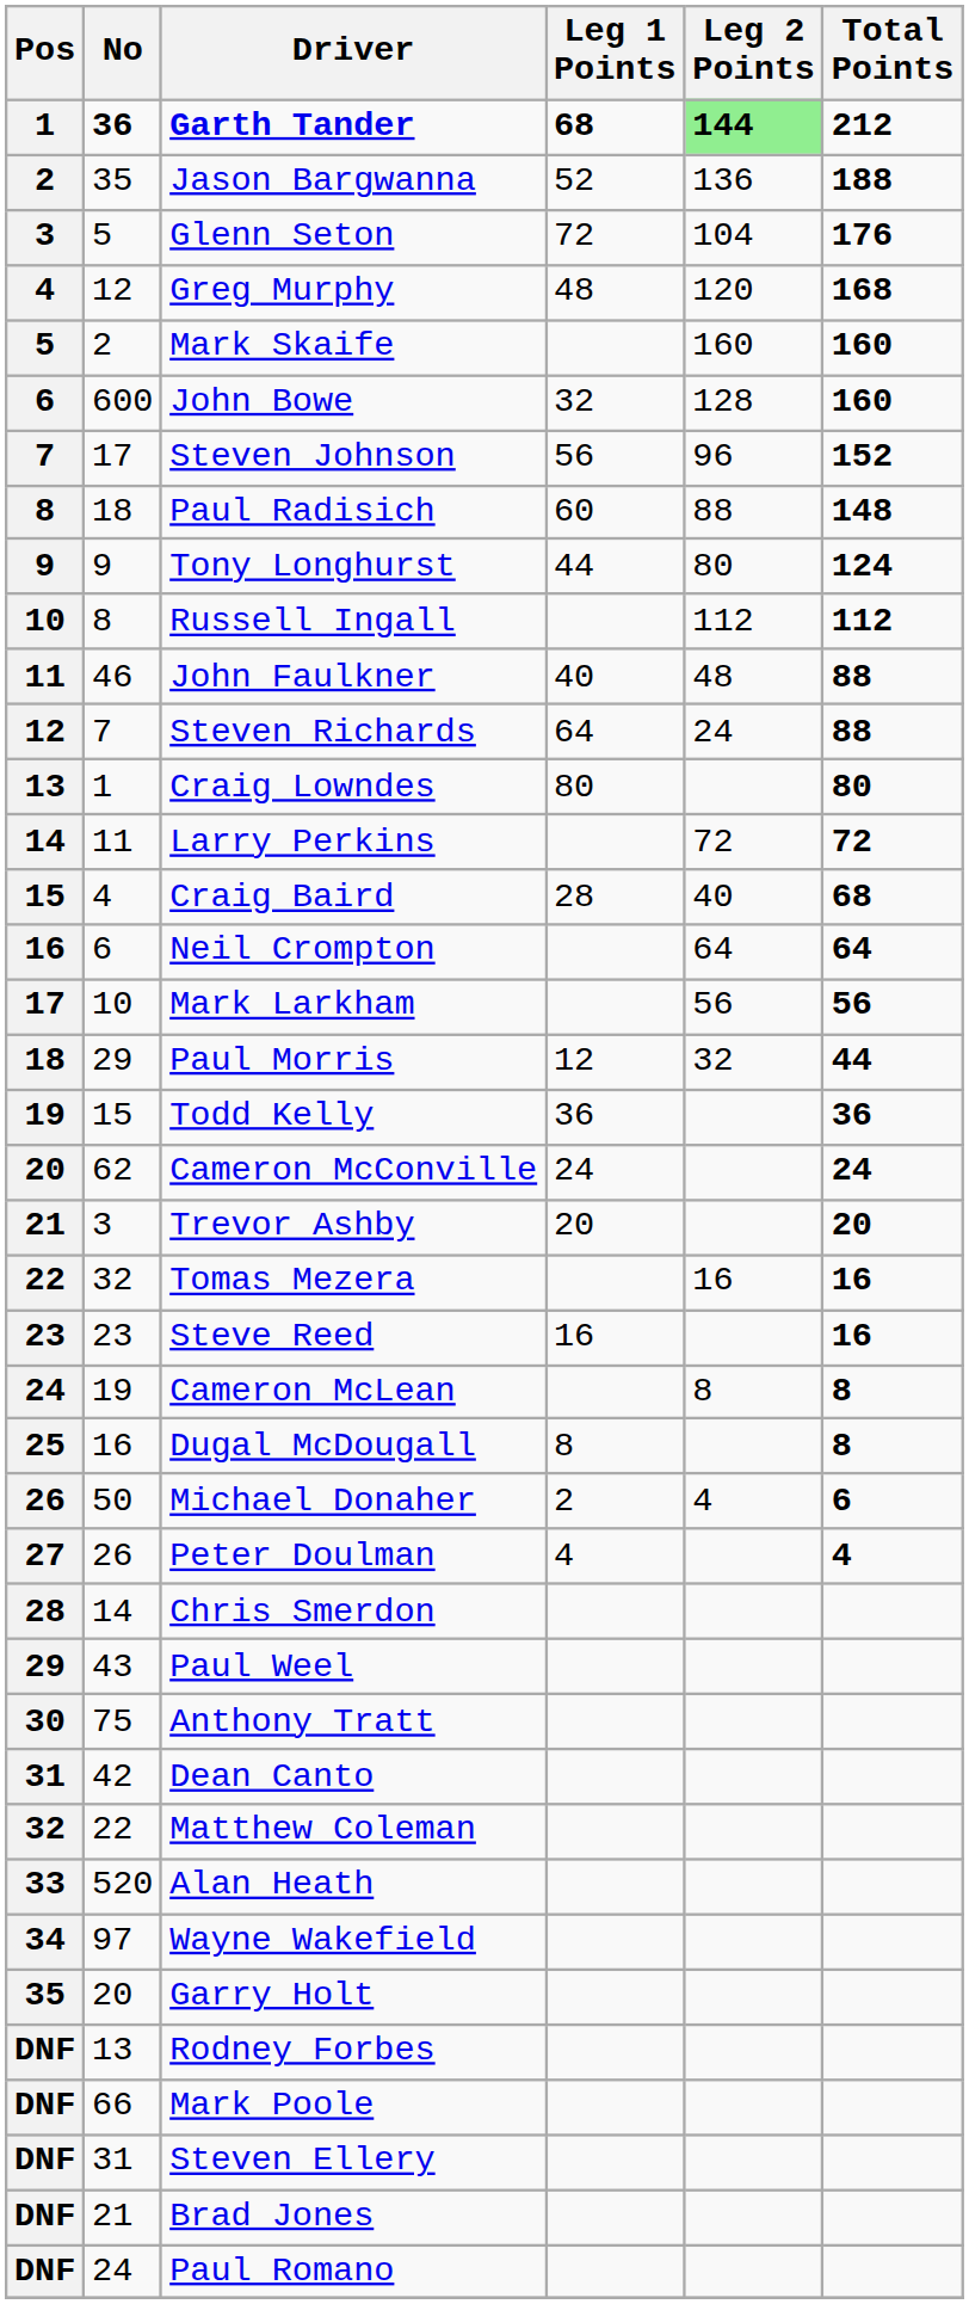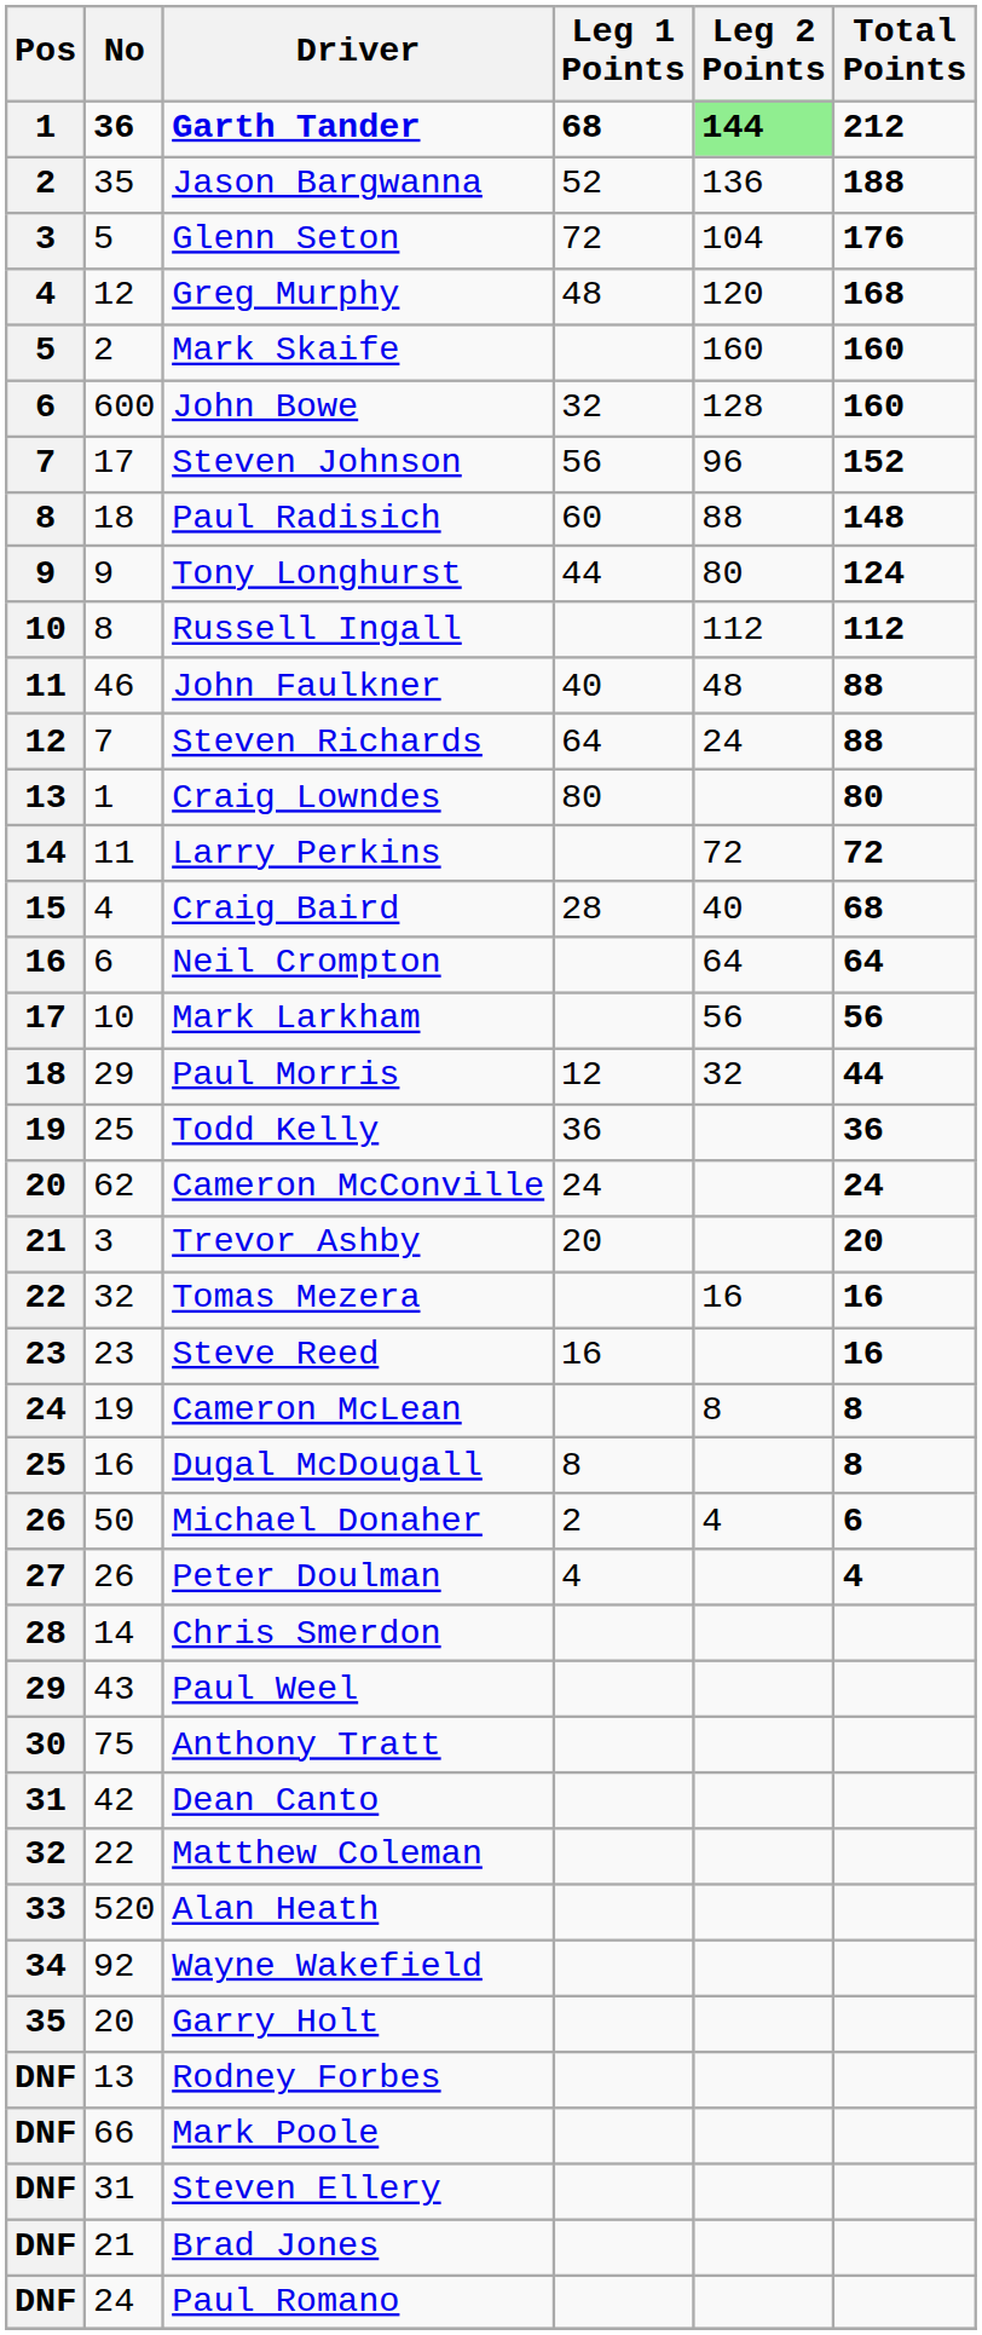 <table class="wikitable" style="font-size: 95%;">
 <tr>
 <th>Pos</th>
 <th>No</th>
 <th>Driver</th>
 <th>Leg 1<br>Points</th>
 <th>Leg 2<br>Points</th>
 <th>Total<br>Points</th>
 </tr>
 <tr style="font-weight:bold">
 <th>1</th>
 <td>36</td>
 <td> <a href='#'>Garth Tander</a></td>
 <td>68</td>
 <td style="background: lightgreen;">144</td>
 <td><strong>212</strong></td>
 </tr>
 <tr>
 <th>2</th>
 <td>35</td>
 <td> <a href='#'>Jason Bargwanna</a></td>
 <td>52</td>
 <td>136</td>
 <td><strong>188</strong></td>
 </tr>
 <tr>
 <th>3</th>
 <td>5</td>
 <td> <a href='#'>Glenn Seton</a></td>
 <td>72</td>
 <td>104</td>
 <td><strong>176</strong></td>
 </tr>
 <tr>
 <th>4</th>
 <td>12</td>
 <td> <a href='#'>Greg Murphy</a></td>
 <td>48</td>
 <td>120</td>
 <td><strong>168</strong></td>
 </tr>
 <tr>
 <th>5</th>
 <td>2</td>
 <td> <a href='#'>Mark Skaife</a></td>
 <td></td>
 <td>160</td>
 <td><strong>160</strong></td>
 </tr>
 <tr>
 <th>6</th>
 <td>600</td>
 <td> <a href='#'>John Bowe</a></td>
 <td>32</td>
 <td>128</td>
 <td><strong>160</strong></td>
 </tr>
 <tr>
 <th>7</th>
 <td>17</td>
 <td> <a href='#'>Steven Johnson</a></td>
 <td>56</td>
 <td>96</td>
 <td><strong>152</strong></td>
 </tr>
 <tr>
 <th>8</th>
 <td>18</td>
 <td> <a href='#'>Paul Radisich</a></td>
 <td>60</td>
 <td>88</td>
 <td><strong>148</strong></td>
 </tr>
 <tr>
 <th>9</th>
 <td>9</td>
 <td> <a href='#'>Tony Longhurst</a></td>
 <td>44</td>
 <td>80</td>
 <td><strong>124</strong></td>
 </tr>
 <tr>
 <th>10</th>
 <td>8</td>
 <td> <a href='#'>Russell Ingall</a></td>
 <td></td>
 <td>112</td>
 <td><strong>112</strong></td>
 </tr>
 <tr>
 <th>11</th>
 <td>46</td>
 <td> <a href='#'>John Faulkner</a></td>
 <td>40</td>
 <td>48</td>
 <td><strong>88</strong></td>
 </tr>
 <tr>
 <th>12</th>
 <td>7</td>
 <td> <a href='#'>Steven Richards</a></td>
 <td>64</td>
 <td>24</td>
 <td><strong>88</strong></td>
 </tr>
 <tr>
 <th>13</th>
 <td>1</td>
 <td> <a href='#'>Craig Lowndes</a></td>
 <td>80</td>
 <td></td>
 <td><strong>80</strong></td>
 </tr>
 <tr>
 <th>14</th>
 <td>11</td>
 <td> <a href='#'>Larry Perkins</a></td>
 <td></td>
 <td>72</td>
 <td><strong>72</strong></td>
 </tr>
 <tr>
 <th>15</th>
 <td>4</td>
 <td> <a href='#'>Craig Baird</a></td>
 <td>28</td>
 <td>40</td>
 <td><strong>68</strong></td>
 </tr>
 <tr>
 <th>16</th>
 <td>6</td>
 <td> <a href='#'>Neil Crompton</a></td>
 <td></td>
 <td>64</td>
 <td><strong>64</strong></td>
 </tr>
 <tr>
 <th>17</th>
 <td>10</td>
 <td> <a href='#'>Mark Larkham</a></td>
 <td></td>
 <td>56</td>
 <td><strong>56</strong></td>
 </tr>
 <tr>
 <th>18</th>
 <td>29</td>
 <td> <a href='#'>Paul Morris</a></td>
 <td>12</td>
 <td>32</td>
 <td><strong>44</strong></td>
 </tr>
 <tr>
 <th>19</th>
-<td>15</td>
+<td>25</td>
 <td> <a href='#'>Todd Kelly</a></td>
 <td>36</td>
 <td></td>
 <td><strong>36</strong></td>
 </tr>
 <tr>
 <th>20</th>
 <td>62</td>
 <td> <a href='#'>Cameron McConville</a></td>
 <td>24</td>
 <td></td>
 <td><strong>24</strong></td>
 </tr>
 <tr>
 <th>21</th>
 <td>3</td>
 <td> <a href='#'>Trevor Ashby</a></td>
 <td>20</td>
 <td></td>
 <td><strong>20</strong></td>
 </tr>
 <tr>
 <th>22</th>
 <td>32</td>
 <td> <a href='#'>Tomas Mezera</a></td>
 <td></td>
 <td>16</td>
 <td><strong>16</strong></td>
 </tr>
 <tr>
 <th>23</th>
 <td>23</td>
 <td> <a href='#'>Steve Reed</a></td>
 <td>16</td>
 <td></td>
 <td><strong>16</strong></td>
 </tr>
 <tr>
 <th>24</th>
 <td>19</td>
 <td> <a href='#'>Cameron McLean</a></td>
 <td></td>
 <td>8</td>
 <td><strong>8</strong></td>
 </tr>
 <tr>
 <th>25</th>
 <td>16</td>
 <td> <a href='#'>Dugal McDougall</a></td>
 <td>8</td>
 <td></td>
 <td><strong>8</strong></td>
 </tr>
 <tr>
 <th>26</th>
 <td>50</td>
 <td> <a href='#'>Michael Donaher</a></td>
 <td>2</td>
 <td>4</td>
 <td><strong>6</strong></td>
 </tr>
 <tr>
 <th>27</th>
 <td>26</td>
 <td> <a href='#'>Peter Doulman</a></td>
 <td>4</td>
 <td></td>
 <td><strong>4</strong></td>
 </tr>
 <tr>
 <th>28</th>
 <td>14</td>
 <td> <a href='#'>Chris Smerdon</a></td>
 <td></td>
 <td></td>
 <td></td>
 </tr>
 <tr>
 <th>29</th>
 <td>43</td>
 <td> <a href='#'>Paul Weel</a></td>
 <td></td>
 <td></td>
 <td></td>
 </tr>
 <tr>
 <th>30</th>
 <td>75</td>
 <td> <a href='#'>Anthony Tratt</a></td>
 <td></td>
 <td></td>
 <td></td>
 </tr>
 <tr>
 <th>31</th>
 <td>42</td>
 <td> <a href='#'>Dean Canto</a></td>
 <td></td>
 <td></td>
 <td></td>
 </tr>
 <tr>
 <th>32</th>
 <td>22</td>
 <td> <a href='#'>Matthew Coleman</a></td>
 <td></td>
 <td></td>
 <td></td>
 </tr>
 <tr>
 <th>33</th>
 <td>520</td>
 <td> <a href='#'>Alan Heath</a></td>
 <td></td>
 <td></td>
 <td></td>
 </tr>
 <tr>
 <th>34</th>
-<td>97</td>
+<td>92</td>
 <td> <a href='#'>Wayne Wakefield</a></td>
 <td></td>
 <td></td>
 <td></td>
 </tr>
 <tr>
 <th>35</th>
 <td>20</td>
 <td> <a href='#'>Garry Holt</a></td>
 <td></td>
 <td></td>
 <td></td>
 </tr>
 <tr>
 <th>DNF</th>
 <td>13</td>
 <td> <a href='#'>Rodney Forbes</a></td>
 <td></td>
 <td></td>
 <td></td>
 </tr>
 <tr>
 <th>DNF</th>
 <td>66</td>
 <td> <a href='#'>Mark Poole</a></td>
 <td></td>
 <td></td>
 <td></td>
 </tr>
 <tr>
 <th>DNF</th>
 <td>31</td>
 <td> <a href='#'>Steven Ellery</a></td>
 <td></td>
 <td></td>
 <td></td>
 </tr>
 <tr>
 <th>DNF</th>
 <td>21</td>
 <td> <a href='#'>Brad Jones</a></td>
 <td></td>
 <td></td>
 <td></td>
 </tr>
 <tr>
 <th>DNF</th>
 <td>24</td>
 <td> <a href='#'>Paul Romano</a></td>
 <td></td>
 <td></td>
 <td></td>
 </tr>
 <tr>
 </tr>
 </table>
